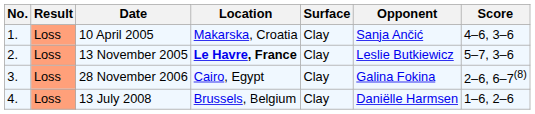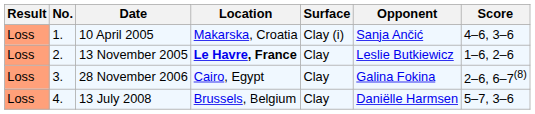 <table class="sortable wikitable">
 <tr>
+<th>Result</th>
 <th>No.</th>
-<th>Result</th>
 <th>Date</th>
 <th>Location</th>
 <th>Surface</th>
 <th>Opponent</th>
 <th class="unsortable">Score</th>
 </tr>
 <tr style="background:#f0f8ff;">
+<td bgcolor="FFA07A">Loss</td>
 <td>1.</td>
-<td bgcolor="FFA07A">Loss</td>
 <td>10 April 2005</td>
 <td><a href='#'>Makarska</a>, Croatia</td>
-<td>Clay</td>
+<td>Clay (i)</td>
 <td> <a href='#'>Sanja Ančić</a></td>
 <td>4–6, 3–6</td>
 </tr>
 <tr style="background:#f0f8ff;">
+<td bgcolor="FFA07A">Loss</td>
 <td>2.</td>
-<td bgcolor="FFA07A">Loss</td>
 <td>13 November 2005</td>
 <td><strong><a href='#'>Le Havre</a>, France</strong></td>
 <td>Clay</td>
 <td> <a href='#'>Leslie Butkiewicz</a></td>
-<td>5–7, 3–6</td>
+<td>1–6, 2–6</td>
 </tr>
 <tr style="background:#f0f8ff;">
+<td bgcolor="FFA07A">Loss</td>
 <td>3.</td>
-<td bgcolor="FFA07A">Loss</td>
 <td>28 November 2006</td>
 <td><a href='#'>Cairo</a>, Egypt</td>
 <td>Clay</td>
 <td> <a href='#'>Galina Fokina</a></td>
 <td>2–6, 6–7<sup>(8)</sup></td>
 </tr>
 <tr style="background:#f0f8ff;">
+<td bgcolor="FFA07A">Loss</td>
 <td>4.</td>
-<td bgcolor="FFA07A">Loss</td>
 <td>13 July 2008</td>
 <td><a href='#'>Brussels</a>, Belgium</td>
 <td>Clay</td>
 <td> <a href='#'>Daniëlle Harmsen</a></td>
-<td>1–6, 2–6</td>
+<td>5–7, 3–6</td>
 </tr>
 </table>
